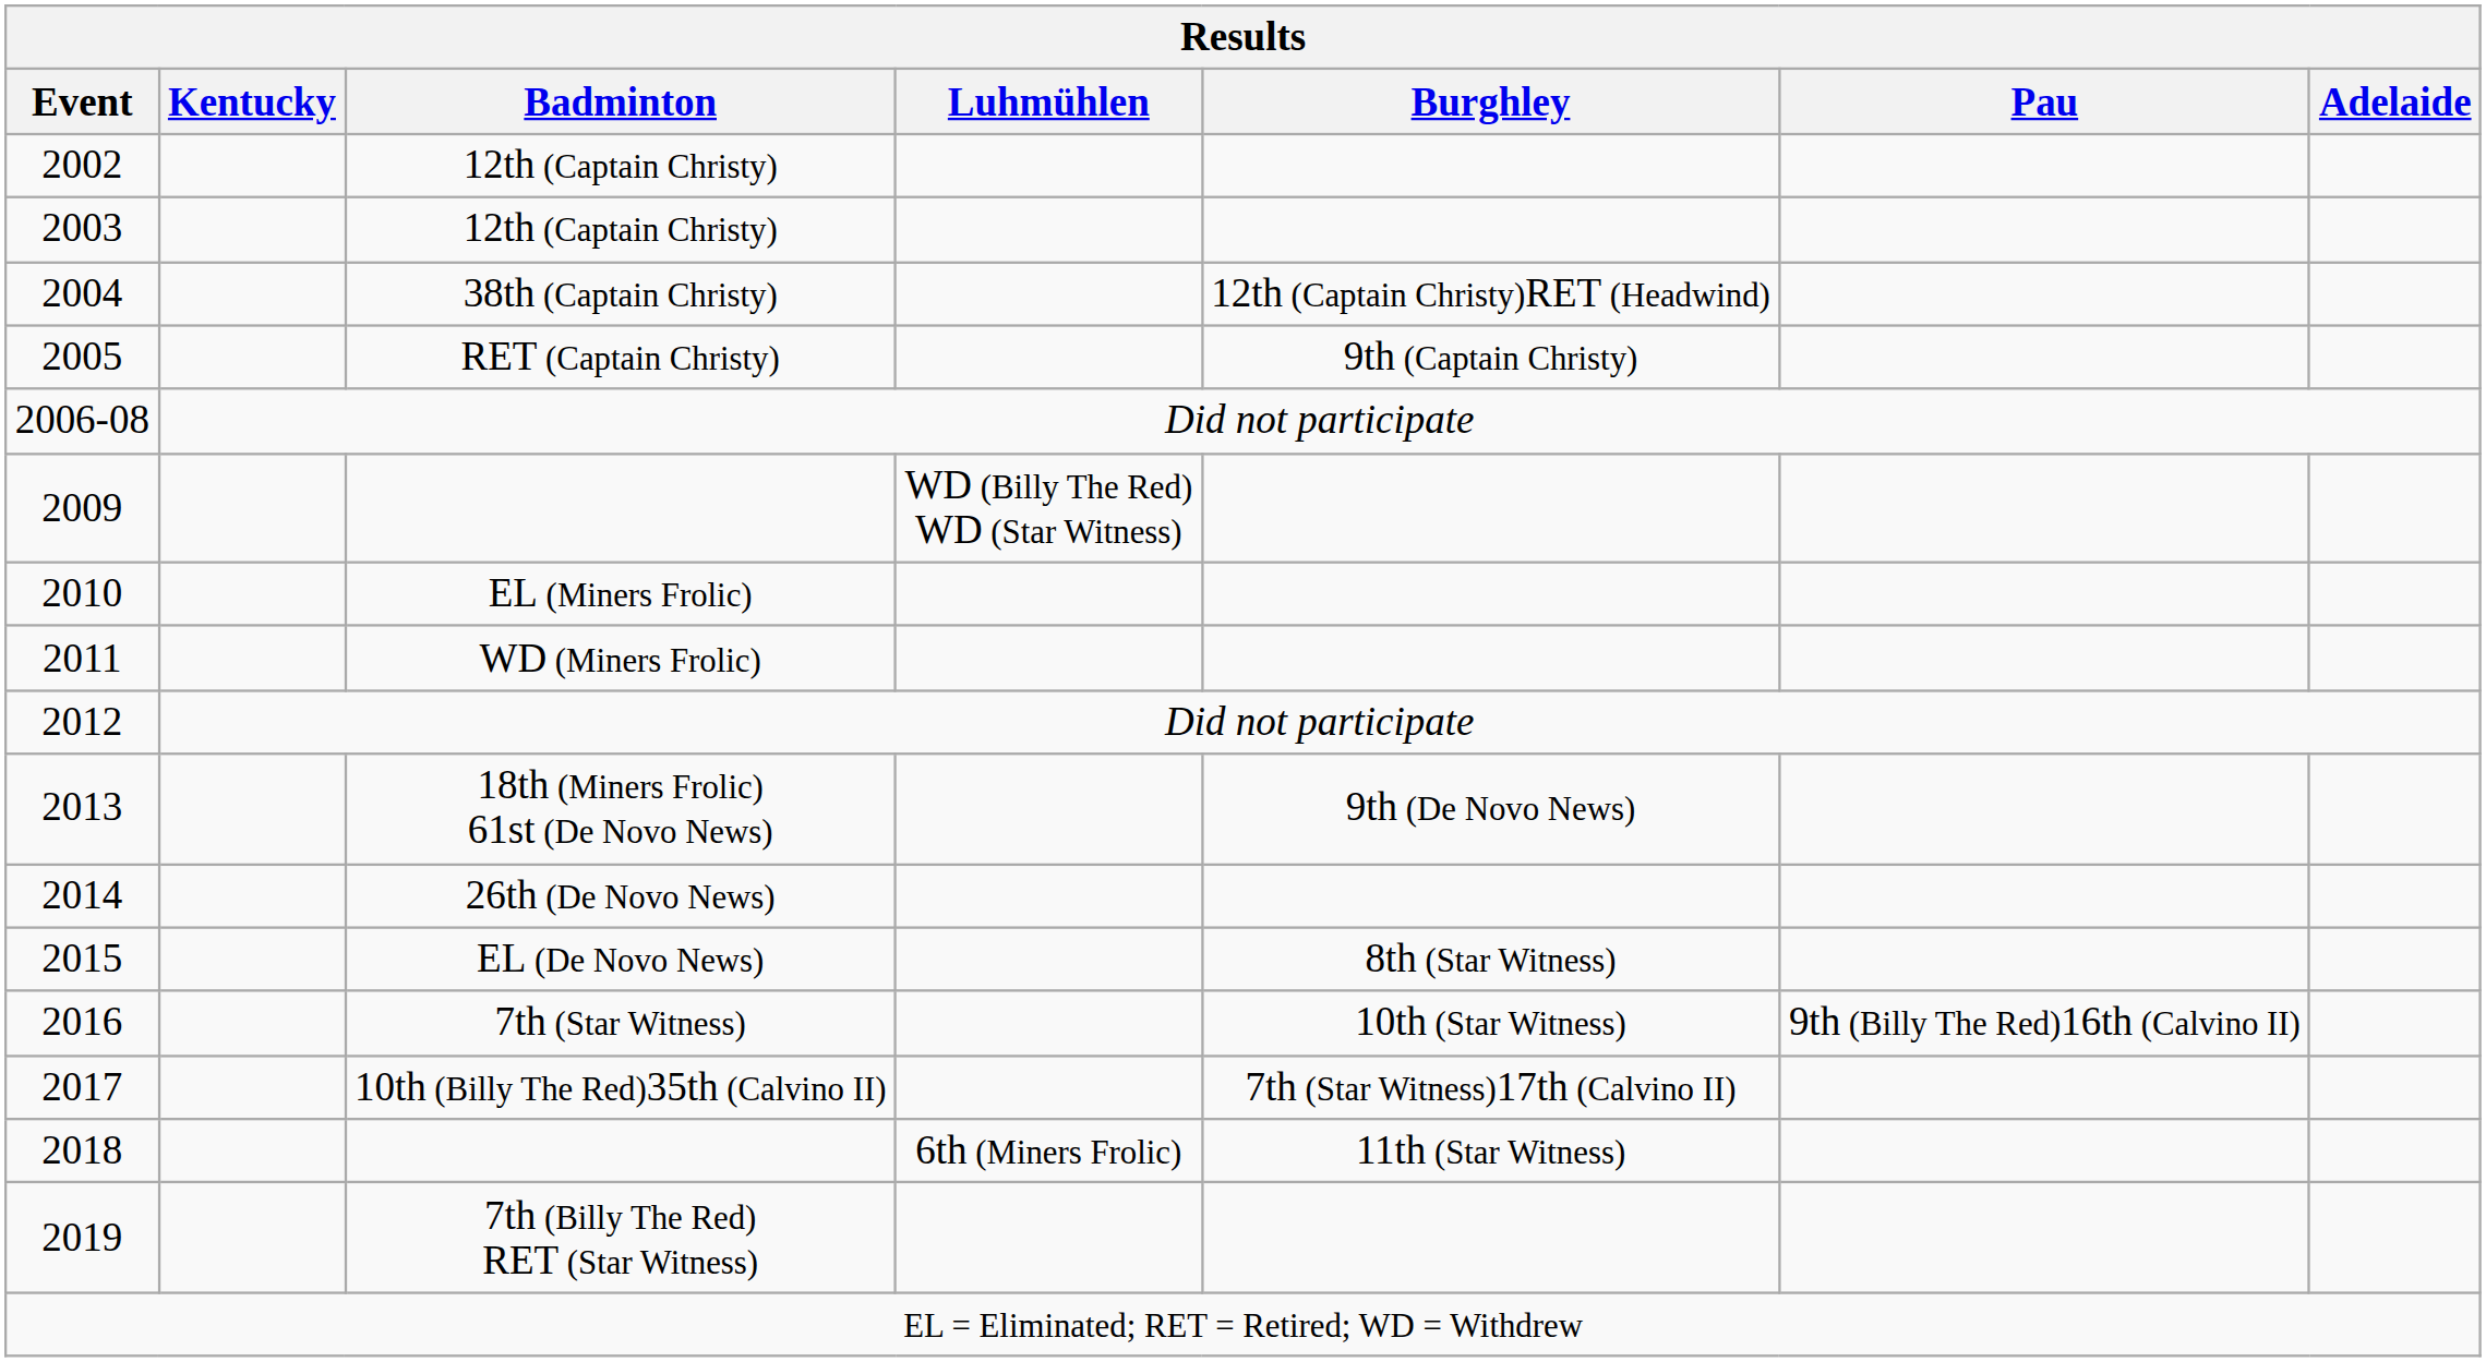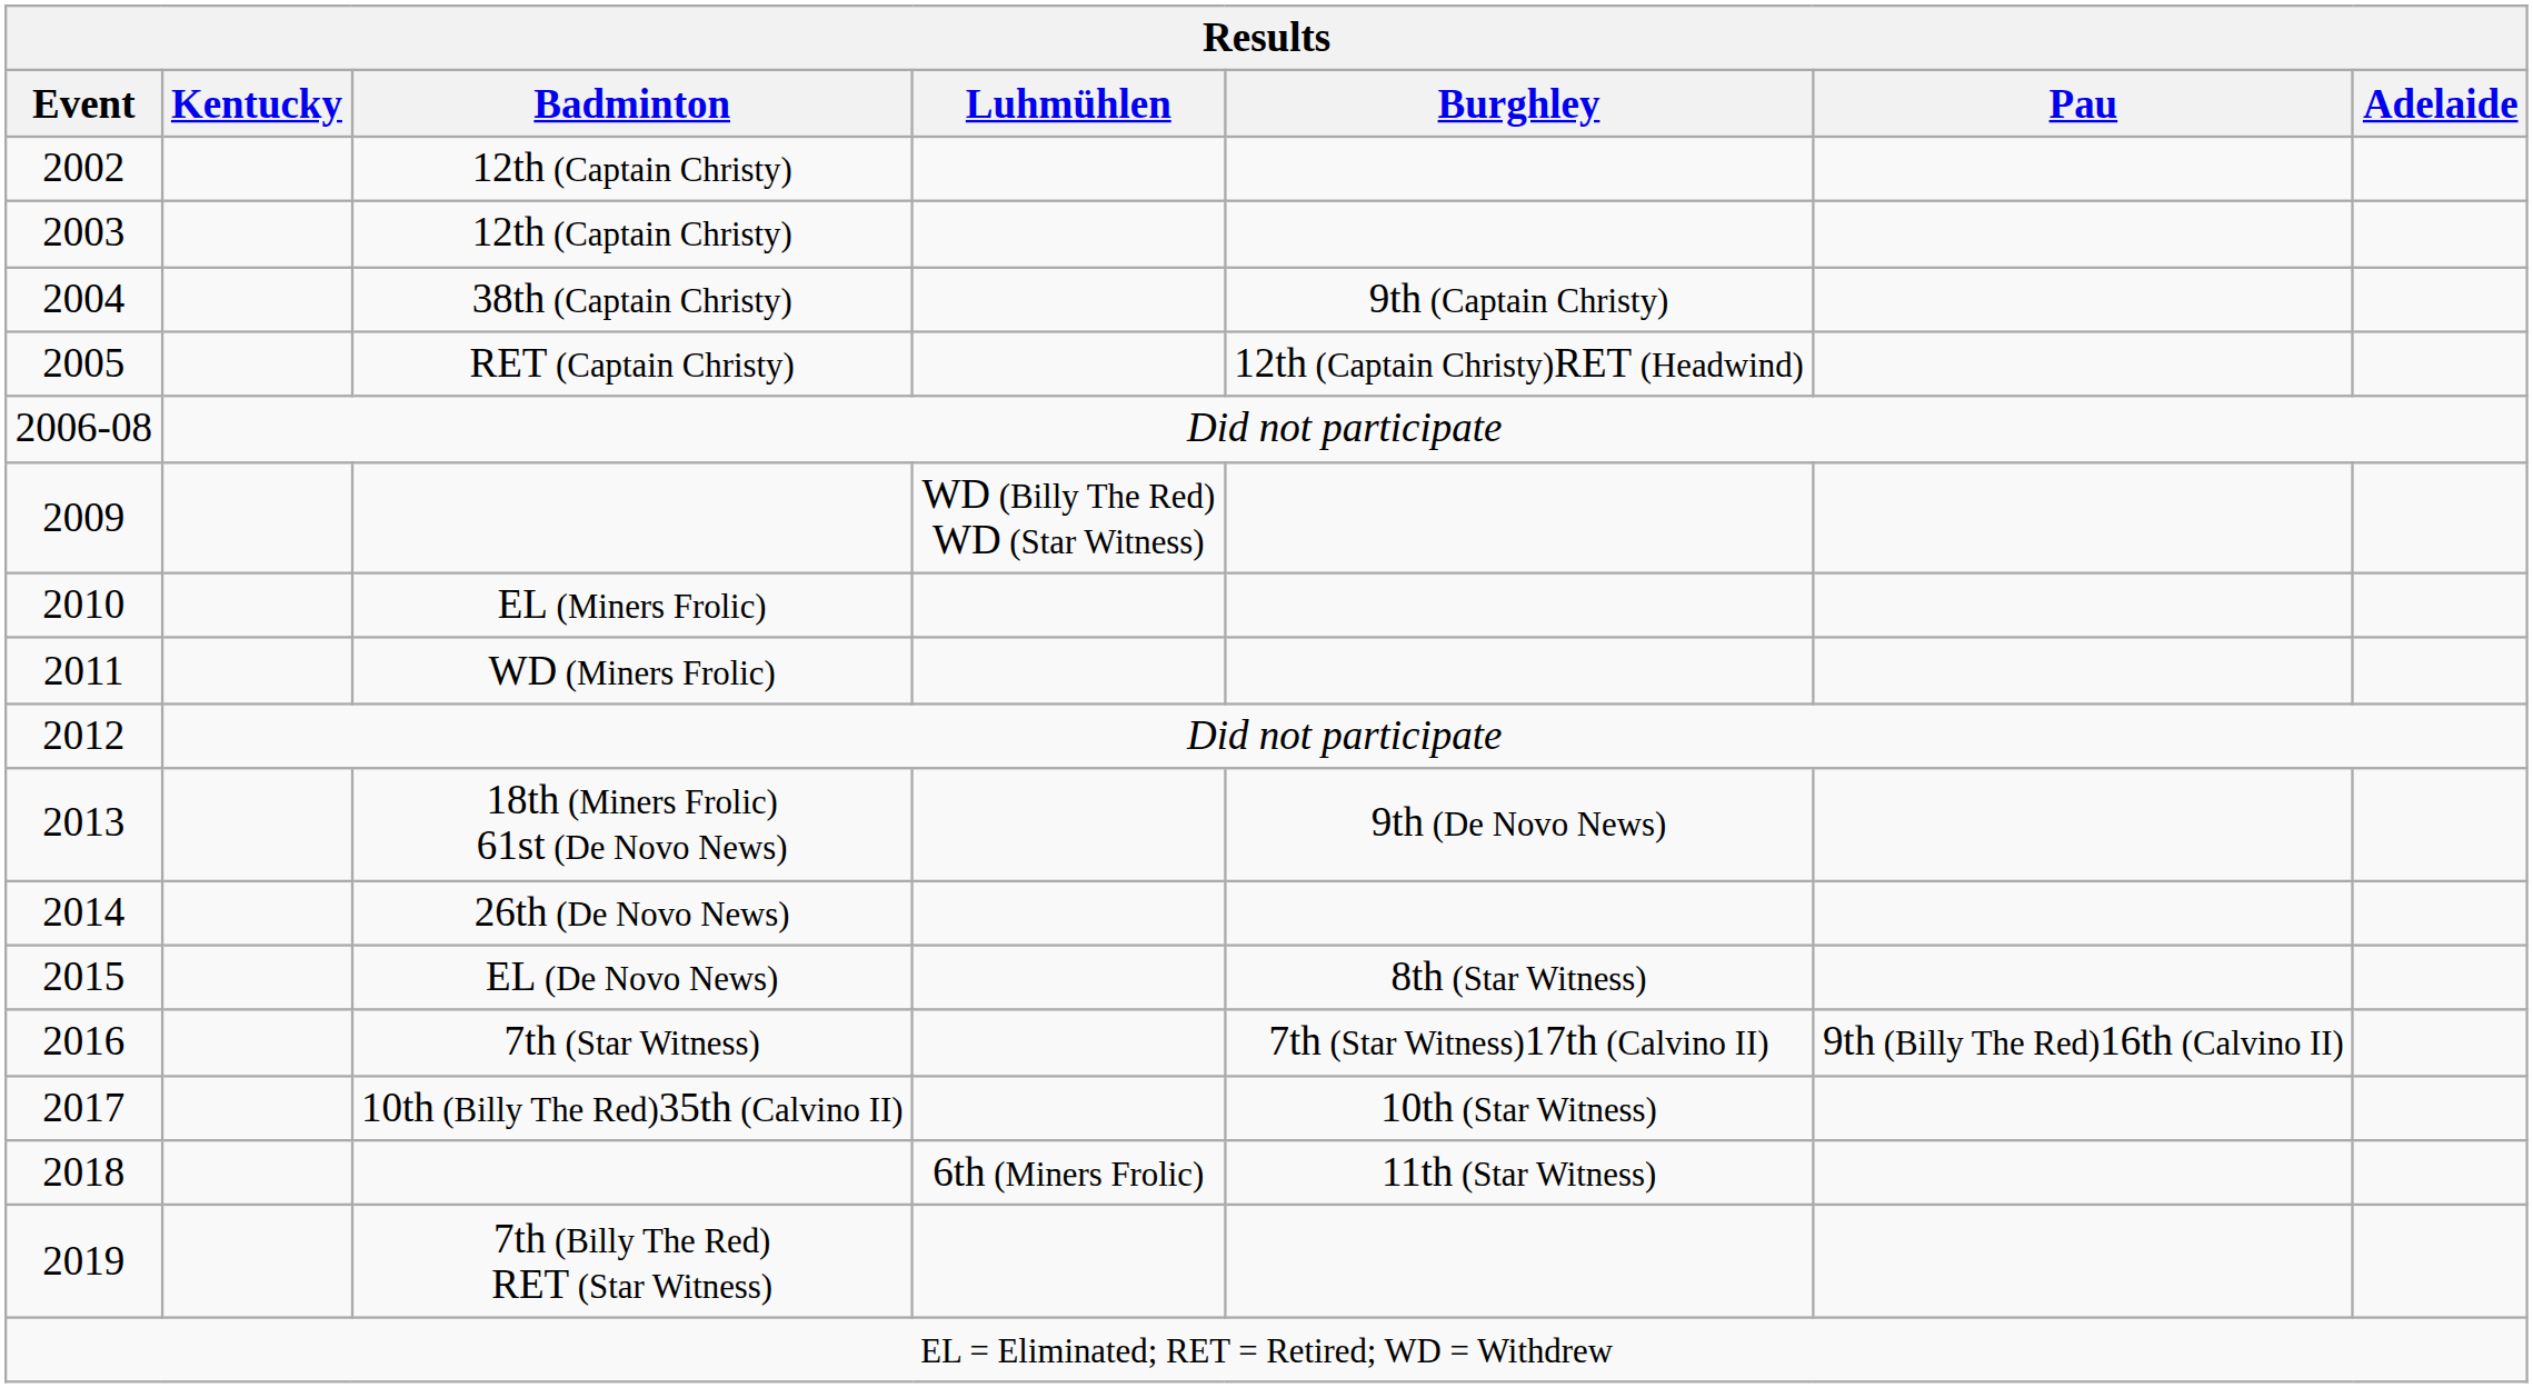 <table class="wikitable" style="text-align:center">
 <tr>
 <th colspan=13 align=center><strong>Results</strong></th>
 </tr>
 <tr>
 <th>Event</th>
 <th><a href='#'>Kentucky</a></th>
 <th><a href='#'>Badminton</a></th>
 <th><a href='#'>Luhmühlen</a></th>
 <th><a href='#'>Burghley</a></th>
 <th><a href='#'>Pau</a></th>
 <th><a href='#'>Adelaide</a></th>
 </tr>
 <tr>
 <td>2002</td>
 <td></td>
 <td>12th<small> (Captain Christy)</small></td>
 <td></td>
 <td></td>
 <td></td>
 <td></td>
 </tr>
 <tr>
 <td>2003</td>
 <td></td>
 <td>12th<small> (Captain Christy)</small></td>
 <td></td>
 <td></td>
 <td></td>
 <td></td>
 </tr>
 <tr>
 <td>2004</td>
 <td></td>
 <td>38th<small> (Captain Christy)</small></td>
 <td></td>
-<td>12th<small> (Captain Christy)</small>RET<small> (Headwind)</small></td>
+<td>9th<small> (Captain Christy)</small></td>
 <td></td>
 <td></td>
 </tr>
 <tr>
 <td>2005</td>
 <td></td>
 <td>RET<small> (Captain Christy)</small></td>
 <td></td>
-<td>9th<small> (Captain Christy)</small></td>
+<td>12th<small> (Captain Christy)</small>RET<small> (Headwind)</small></td>
 <td></td>
 <td></td>
 </tr>
 <tr>
 <td>2006-08</td>
 <td colspan="6"><em>Did not participate</em></td>
 </tr>
 <tr>
 <td>2009</td>
 <td></td>
 <td></td>
 <td>WD<small> (Billy The Red)</small><br>WD<small> (Star Witness)</small></td>
 <td></td>
 <td></td>
 <td></td>
 </tr>
 <tr>
 <td>2010</td>
 <td></td>
 <td>EL<small> (Miners Frolic)</small></td>
 <td></td>
 <td></td>
 <td></td>
 <td></td>
 </tr>
 <tr>
 <td>2011</td>
 <td></td>
 <td>WD<small> (Miners Frolic)</small></td>
 <td></td>
 <td></td>
 <td></td>
 <td></td>
 </tr>
 <tr>
 <td>2012</td>
 <td colspan="6"><em>Did not participate</em></td>
 </tr>
 <tr>
 <td>2013</td>
 <td></td>
 <td>18th<small> (Miners Frolic)</small><br>61st<small> (De Novo News)</small></td>
 <td></td>
 <td>9th<small> (De Novo News)</small></td>
 <td></td>
 <td></td>
 </tr>
 <tr>
 <td>2014</td>
 <td></td>
 <td>26th<small> (De Novo News)</small></td>
 <td></td>
 <td></td>
 <td></td>
 <td></td>
 </tr>
 <tr>
 <td>2015</td>
 <td></td>
 <td>EL<small> (De Novo News)</small></td>
 <td></td>
 <td>8th<small> (Star Witness)</small></td>
 <td></td>
 <td></td>
 </tr>
 <tr>
 <td>2016</td>
 <td></td>
 <td>7th<small> (Star Witness)</small></td>
 <td></td>
-<td>10th<small> (Star Witness)</small></td>
+<td>7th<small> (Star Witness)</small>17th<small> (Calvino II)</small></td>
 <td>9th<small> (Billy The Red)</small>16th<small> (Calvino II)</small></td>
 <td></td>
 </tr>
 <tr>
 <td>2017</td>
 <td></td>
 <td>10th<small> (Billy The Red)</small>35th<small> (Calvino II)</small></td>
 <td></td>
-<td>7th<small> (Star Witness)</small>17th<small> (Calvino II)</small></td>
+<td>10th<small> (Star Witness)</small></td>
 <td></td>
 <td></td>
 </tr>
 <tr>
 <td>2018</td>
 <td></td>
 <td></td>
 <td>6th<small> (Miners Frolic)</small></td>
 <td>11th<small> (Star Witness)</small></td>
 <td></td>
 <td></td>
 </tr>
 <tr>
 <td>2019</td>
 <td></td>
 <td>7th<small> (Billy The Red)</small><br>RET<small> (Star Witness)</small></td>
 <td></td>
 <td></td>
 <td></td>
 <td></td>
 </tr>
 <tr>
 <td colspan=13 align=center><small> EL = Eliminated; RET = Retired; WD = Withdrew </small></td>
 </tr>
 </table>
